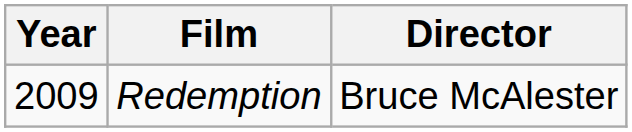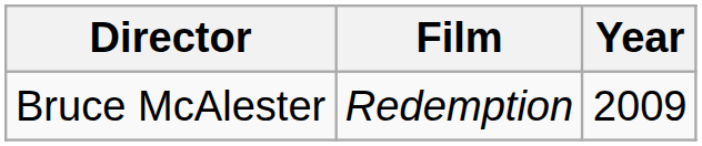 <table class="wikitable">
 <tr>
+<th>Director</th>
+<th>Film</th>
 <th>Year</th>
-<th>Film</th>
-<th>Director</th>
 </tr>
 <tr>
+<td>Bruce McAlester</td>
+<td><em>Redemption</em></td>
 <td>2009</td>
-<td><em>Redemption</em></td>
-<td>Bruce McAlester</td>
 </tr>
 </table>
